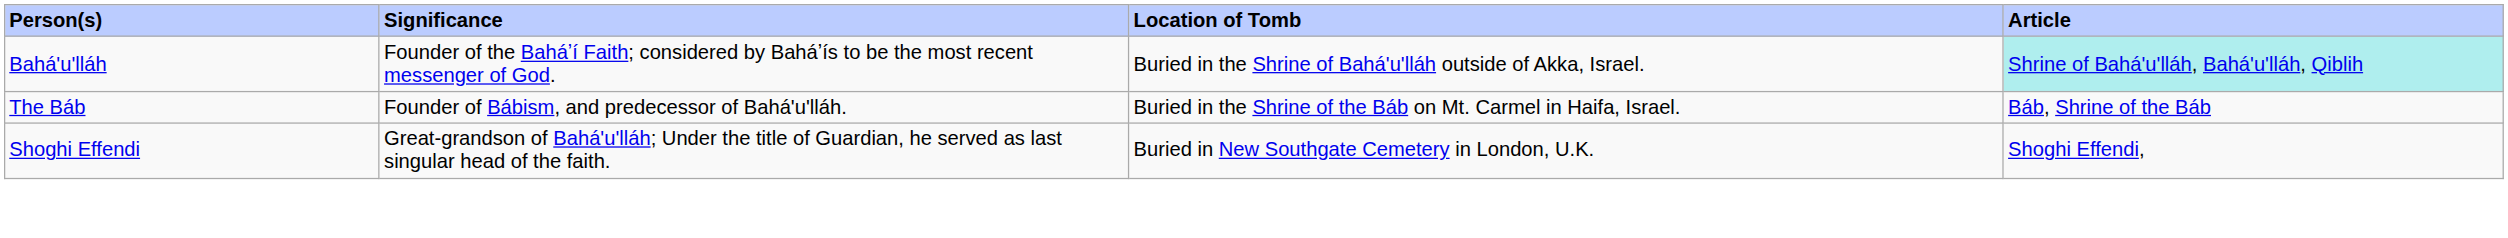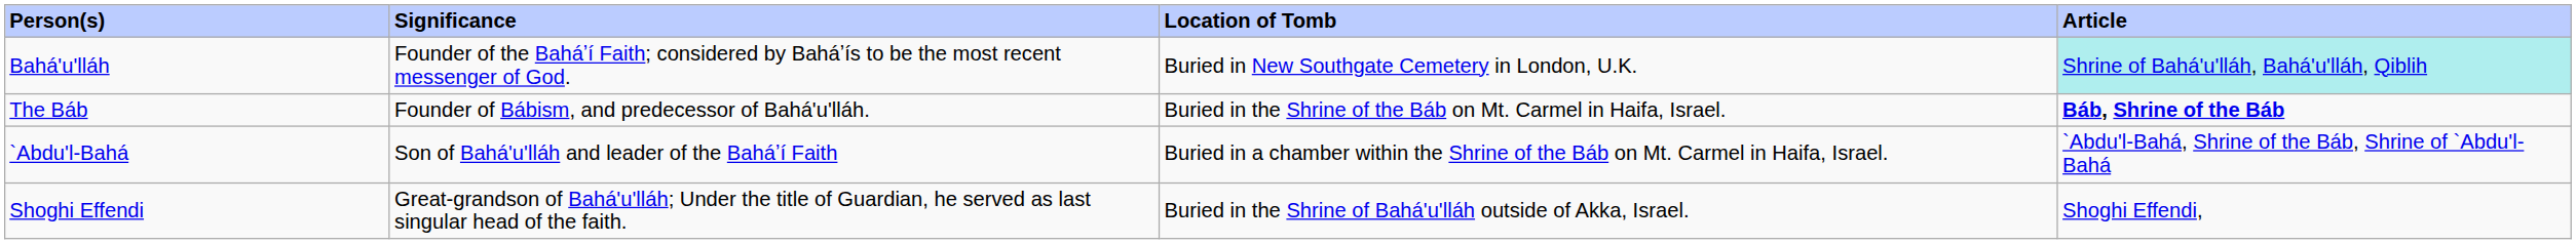 <table class="wikitable" width="100%" border="1" cellspacing="0" cellpadding="2">
 <tr>
 <td width="15%" bgcolor="#bbccff"><strong>Person(s)</strong></td>
 <td width="30%" bgcolor="#bbccff"><strong>Significance</strong></td>
 <td width="35%" bgcolor="#bbccff"><strong>Location of Tomb</strong></td>
 <td width="20%" bgcolor="#bbccff"><strong>Article</strong></td>
 </tr>
 <tr>
 <td><a href='#'>Bahá'u'lláh</a></td>
 <td>Founder of the <a href='#'>Baháʼí Faith</a>; considered by Baháʼís to be the most recent <a href='#'>messenger of God</a>.</td>
-<td>Buried in the <a href='#'>Shrine of Bahá'u'lláh</a> outside of Akka, Israel.</td>
+<td>Buried in <a href='#'>New Southgate Cemetery</a> in London, U.K.</td>
 <td style="background: paleturquoise;"><a href='#'>Shrine of Bahá'u'lláh</a>, <a href='#'>Bahá'u'lláh</a>, <a href='#'>Qiblih</a></td>
 </tr>
 <tr>
 <td><a href='#'>The Báb</a></td>
 <td>Founder of <a href='#'>Bábism</a>, and predecessor of Bahá'u'lláh.</td>
 <td>Buried in the <a href='#'>Shrine of the Báb</a> on Mt. Carmel in Haifa, Israel.</td>
-<td><a href='#'>Báb</a>, <a href='#'>Shrine of the Báb</a></td>
+<td><strong><a href='#'>Báb</a>, <a href='#'>Shrine of the Báb</a></strong></td>
+</tr>
+<tr>
+<td><a href='#'>`Abdu'l-Bahá</a></td>
+<td>Son of <a href='#'>Bahá'u'lláh</a> and leader of the <a href='#'>Baháʼí Faith</a></td>
+<td>Buried in a chamber within the <a href='#'>Shrine of the Báb</a> on Mt. Carmel in Haifa, Israel.</td>
+<td><a href='#'>`Abdu'l-Bahá</a>, <a href='#'>Shrine of the Báb</a>, <a href='#'>Shrine of `Abdu'l-Bahá</a></td>
 </tr>
 <tr>
 <td><a href='#'>Shoghi Effendi</a></td>
 <td>Great-grandson of <a href='#'>Bahá'u'lláh</a>; Under the title of Guardian, he served as last singular head of the faith.</td>
-<td>Buried in <a href='#'>New Southgate Cemetery</a> in London, U.K.</td>
+<td>Buried in the <a href='#'>Shrine of Bahá'u'lláh</a> outside of Akka, Israel.</td>
 <td><a href='#'>Shoghi Effendi</a>, </td>
 </tr>
 </table>
